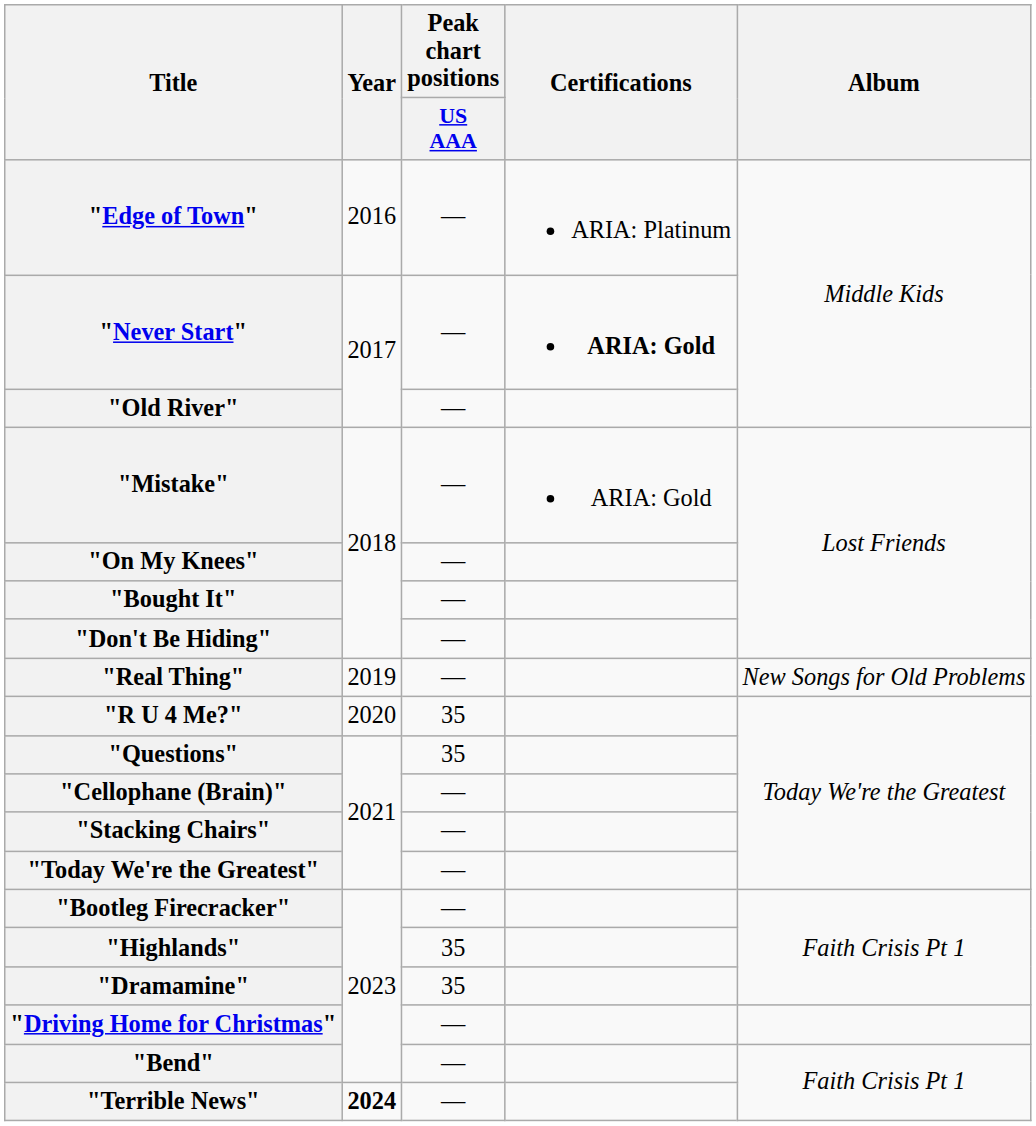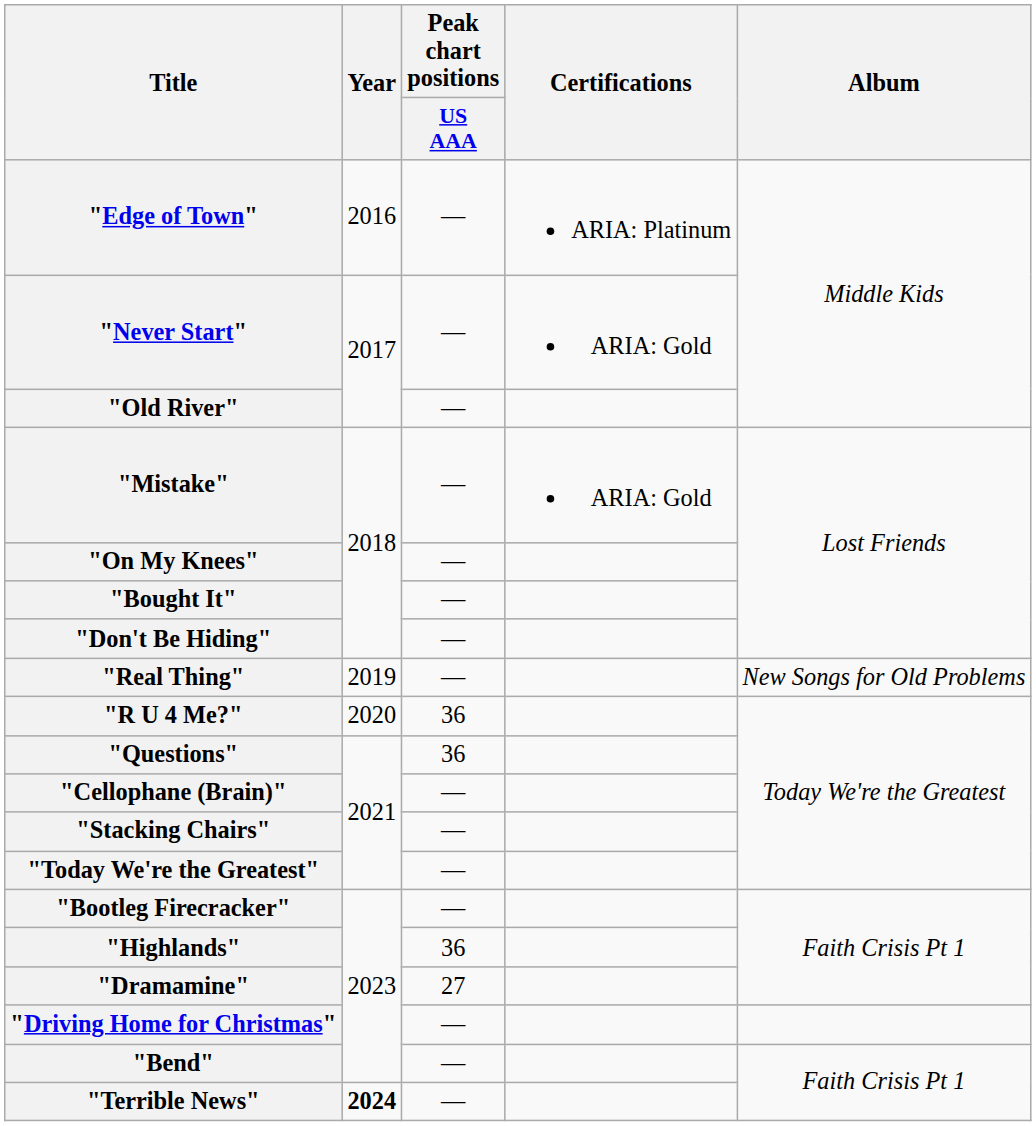 <table class="wikitable plainrowheaders" style="text-align:center;">
 <tr>
 <th rowspan="2" scope="col">Title</th>
 <th rowspan="2" scope="col">Year</th>
 <th rowspan="1" scope="col">Peak chart positions</th>
 <th rowspan="2" scope="col">Certifications</th>
 <th rowspan="2" scope="col">Album</th>
 </tr>
 <tr>
 <th scope="col" style="width:3em;font-size:90%;"><a href='#'>US<br>AAA</a><br></th>
 </tr>
 <tr>
 <th scope="row">"<a href='#'>Edge of Town</a>"</th>
 <td>2016</td>
 <td>—</td>
 <td><br><ul><li>ARIA: Platinum</li></ul></td>
 <td rowspan="3"><em>Middle Kids</em></td>
 </tr>
 <tr>
 <th scope="row">"<a href='#'>Never Start</a>"</th>
 <td rowspan="2">2017</td>
 <td>—</td>
-<td><strong><br><ul><li>ARIA: Gold</li></ul></strong></td>
+<td><br><ul><li>ARIA: Gold</li></ul></td>
 </tr>
 <tr>
 <th scope="row">"Old River"</th>
 <td>—</td>
 <td></td>
 </tr>
 <tr>
 <th scope="row">"Mistake"</th>
 <td rowspan="4">2018</td>
 <td>—</td>
 <td><br><ul><li>ARIA: Gold</li></ul></td>
 <td rowspan="4"><em>Lost Friends</em></td>
 </tr>
 <tr>
 <th scope="row">"On My Knees"</th>
 <td>—</td>
 <td></td>
 </tr>
 <tr>
 <th scope="row">"Bought It"</th>
 <td>—</td>
 <td></td>
 </tr>
 <tr>
 <th scope="row">"Don't Be Hiding"</th>
 <td>—</td>
 <td></td>
 </tr>
 <tr>
 <th scope="row">"Real Thing"</th>
 <td>2019</td>
 <td>—</td>
 <td></td>
 <td><em>New Songs for Old Problems</em></td>
 </tr>
 <tr>
 <th scope="row">"R U 4 Me?"</th>
 <td>2020</td>
-<td>35</td>
+<td>36</td>
 <td></td>
 <td rowspan="5"><em>Today We're the Greatest</em></td>
 </tr>
 <tr>
 <th scope="row">"Questions"</th>
 <td rowspan="4">2021</td>
-<td>35</td>
+<td>36</td>
 <td></td>
 </tr>
 <tr>
 <th scope="row">"Cellophane (Brain)"</th>
 <td>—</td>
 <td></td>
 </tr>
 <tr>
 <th scope="row">"Stacking Chairs"</th>
 <td>—</td>
 <td></td>
 </tr>
 <tr>
 <th scope="row">"Today We're the Greatest"</th>
 <td>—</td>
 <td></td>
 </tr>
 <tr>
 <th scope="row">"Bootleg Firecracker"</th>
 <td rowspan="5">2023</td>
 <td>—</td>
 <td></td>
 <td rowspan="3"><em>Faith Crisis Pt 1</em></td>
 </tr>
 <tr>
 <th scope="row">"Highlands"</th>
-<td>35</td>
+<td>36</td>
 <td></td>
 </tr>
 <tr>
 <th scope="row">"Dramamine"</th>
-<td>35</td>
+<td>27</td>
 <td></td>
 </tr>
 <tr>
 <th scope="row">"<a href='#'>Driving Home for Christmas</a>"</th>
 <td>—</td>
 <td></td>
 <td></td>
 </tr>
 <tr>
 <th scope="row">"Bend"</th>
 <td>—</td>
 <td></td>
 <td rowspan="2"><em>Faith Crisis Pt 1</em></td>
 </tr>
 <tr>
 <th scope="row">"Terrible News"</th>
 <td><strong>2024</strong></td>
 <td>—</td>
 <td></td>
 </tr>
 </table>
